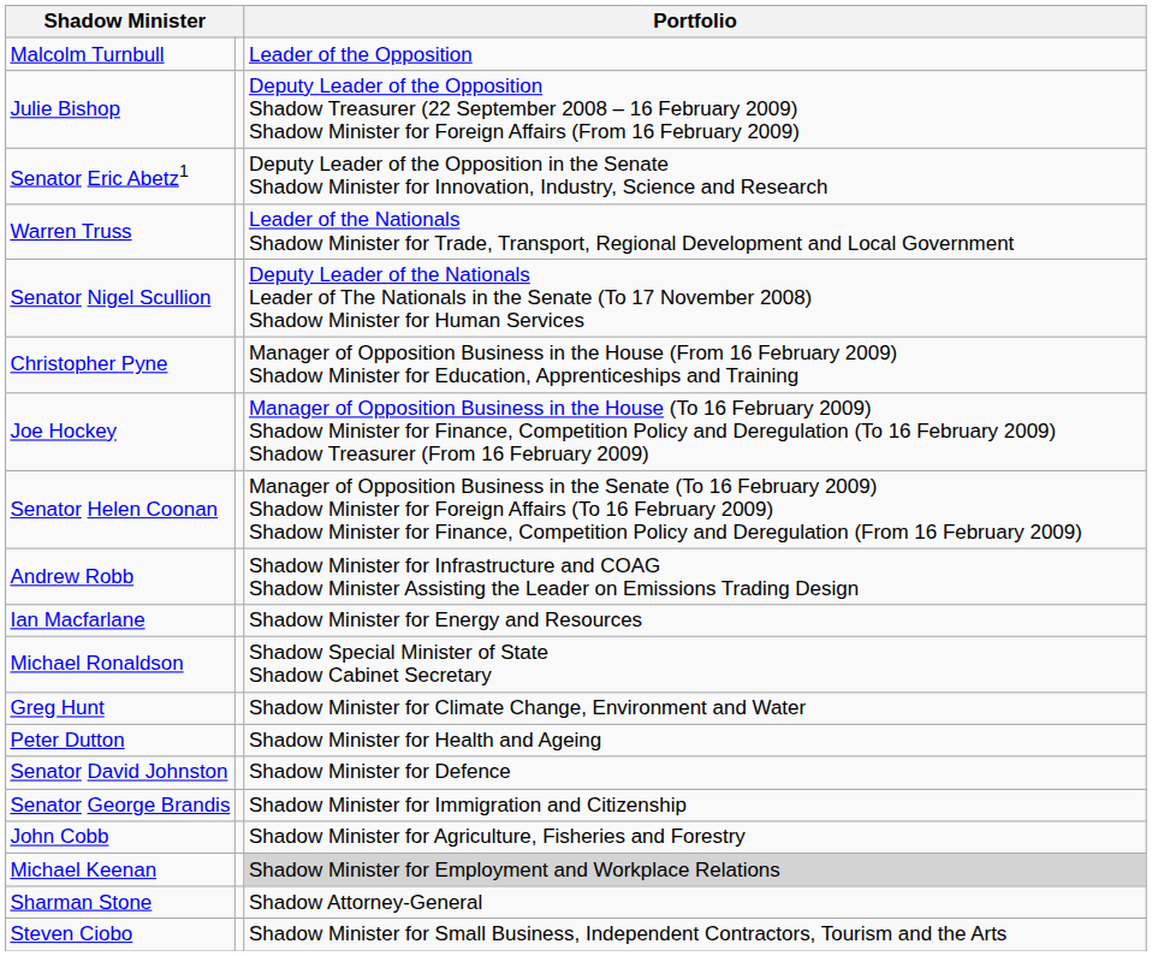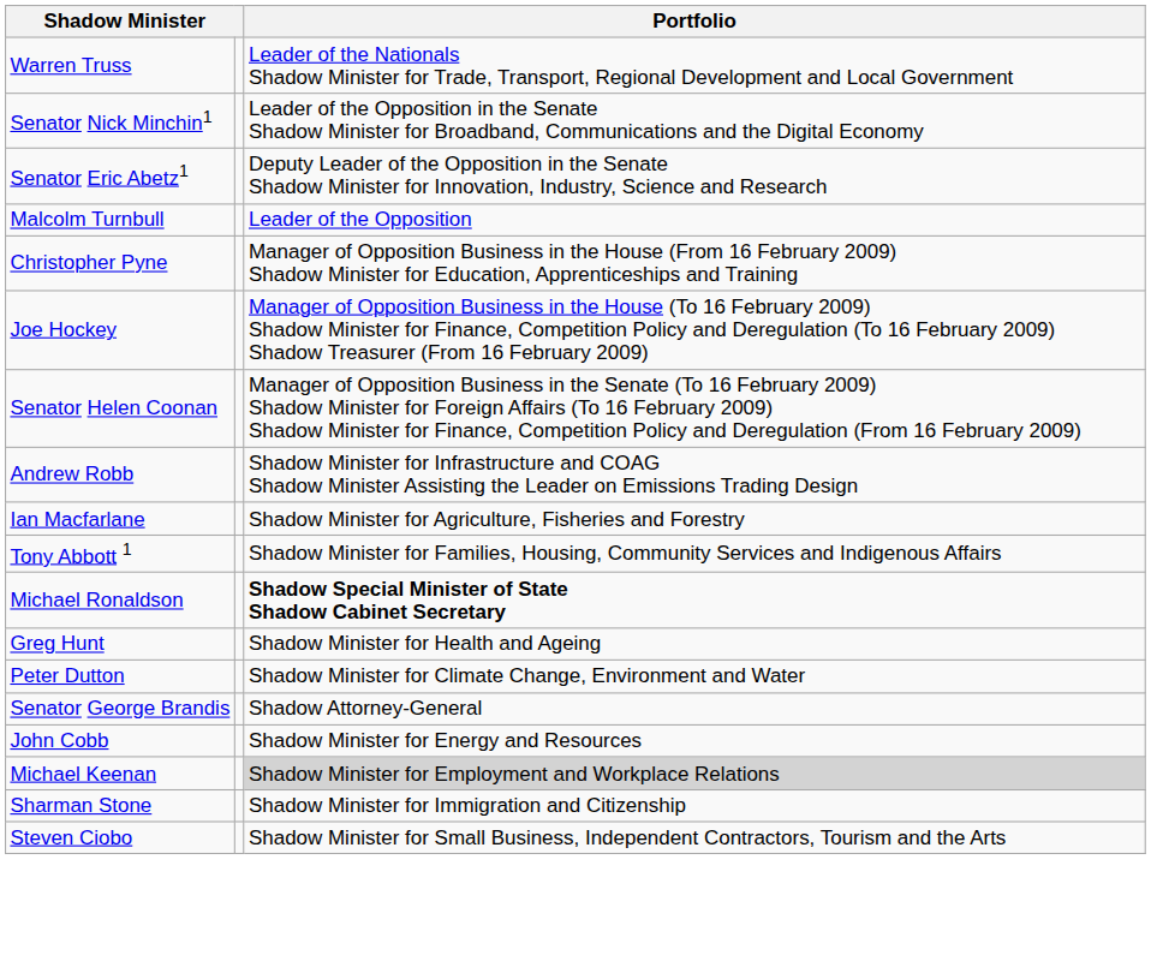 <table class="wikitable">
 <tr>
 <th width=80 colspan="2">Shadow Minister</th>
 <th width=700>Portfolio</th>
 </tr>
 <tr>
-<td><a href='#'>Malcolm Turnbull</a> </td>
+<td><a href='#'>Warren Truss</a> </td>
 <td></td>
-<td><a href='#'>Leader of the Opposition</a></td>
+<td><a href='#'>Leader of the Nationals</a><br>Shadow Minister for Trade, Transport, Regional Development and Local Government</td>
 </tr>
 <tr>
-<td><a href='#'>Julie Bishop</a> </td>
+<td><a href='#'>Senator</a> <a href='#'>Nick Minchin</a><sup>1</sup></td>
 <td></td>
-<td><a href='#'>Deputy Leader of the Opposition</a><br>Shadow Treasurer (22 September 2008 – 16 February 2009)<br>Shadow Minister for Foreign Affairs (From 16 February 2009)</td>
+<td>Leader of the Opposition in the Senate<br>Shadow Minister for Broadband, Communications and the Digital Economy</td>
 </tr>
 <tr>
 <td><a href='#'>Senator</a> <a href='#'>Eric Abetz</a><sup>1</sup></td>
 <td></td>
 <td>Deputy Leader of the Opposition in the Senate<br>Shadow Minister for Innovation, Industry, Science and Research</td>
 </tr>
 <tr>
-<td><a href='#'>Warren Truss</a> </td>
+<td><a href='#'>Malcolm Turnbull</a> </td>
 <td></td>
-<td><a href='#'>Leader of the Nationals</a><br>Shadow Minister for Trade, Transport, Regional Development and Local Government</td>
-</tr>
-<tr>
-<td><a href='#'>Senator</a> <a href='#'>Nigel Scullion</a></td>
-<td></td>
-<td><a href='#'>Deputy Leader of the Nationals</a><br>Leader of The Nationals in the Senate (To 17 November 2008)<br>Shadow Minister for Human Services</td>
+<td><a href='#'>Leader of the Opposition</a></td>
 </tr>
 <tr>
 <td><a href='#'>Christopher Pyne</a> </td>
 <td></td>
 <td>Manager of Opposition Business in the House (From 16 February 2009)<br>Shadow Minister for Education, Apprenticeships and Training</td>
 </tr>
 <tr>
 <td><a href='#'>Joe Hockey</a> </td>
 <td></td>
 <td><a href='#'>Manager of Opposition Business in the House</a> (To 16 February 2009)<br>Shadow Minister for Finance, Competition Policy and Deregulation (To 16 February 2009)<br>Shadow Treasurer (From 16 February 2009)</td>
 </tr>
 <tr>
 <td><a href='#'>Senator</a> <a href='#'>Helen Coonan</a></td>
 <td></td>
 <td>Manager of Opposition Business in the Senate (To 16 February 2009)<br>Shadow Minister for Foreign Affairs (To 16 February 2009)<br>Shadow Minister for Finance, Competition Policy and Deregulation (From 16 February 2009)</td>
 </tr>
 <tr>
 <td><a href='#'>Andrew Robb</a> </td>
 <td></td>
 <td>Shadow Minister for Infrastructure and COAG<br>Shadow Minister Assisting the Leader on Emissions Trading Design</td>
 </tr>
 <tr>
 <td><a href='#'>Ian Macfarlane</a> </td>
 <td></td>
-<td>Shadow Minister for Energy and Resources</td>
+<td>Shadow Minister for Agriculture, Fisheries and Forestry</td>
+</tr>
+<tr>
+<td><a href='#'>Tony Abbott</a> <sup>1</sup></td>
+<td></td>
+<td>Shadow Minister for Families, Housing, Community Services and Indigenous Affairs</td>
 </tr>
 <tr>
 <td><a href='#'>Michael Ronaldson</a> </td>
 <td></td>
-<td>Shadow Special Minister of State<br>Shadow Cabinet Secretary</td>
+<td><strong>Shadow Special Minister of State<br>Shadow Cabinet Secretary</strong></td>
 </tr>
 <tr>
 <td><a href='#'>Greg Hunt</a> </td>
 <td></td>
-<td>Shadow Minister for Climate Change, Environment and Water</td>
+<td>Shadow Minister for Health and Ageing</td>
 </tr>
 <tr>
 <td><a href='#'>Peter Dutton</a> </td>
 <td></td>
-<td>Shadow Minister for Health and Ageing</td>
-</tr>
-<tr>
-<td><a href='#'>Senator</a> <a href='#'>David Johnston</a></td>
-<td></td>
-<td>Shadow Minister for Defence</td>
+<td>Shadow Minister for Climate Change, Environment and Water</td>
 </tr>
 <tr>
 <td><a href='#'>Senator</a> <a href='#'>George Brandis</a> </td>
 <td></td>
-<td>Shadow Minister for Immigration and Citizenship</td>
+<td>Shadow Attorney-General</td>
 </tr>
 <tr>
 <td><a href='#'>John Cobb</a> </td>
 <td></td>
-<td>Shadow Minister for Agriculture, Fisheries and Forestry</td>
+<td>Shadow Minister for Energy and Resources</td>
 </tr>
 <tr>
 <td><a href='#'>Michael Keenan</a> </td>
 <td></td>
 <td style="background: lightgrey;">Shadow Minister for Employment and Workplace Relations</td>
 </tr>
 <tr>
 <td><a href='#'>Sharman Stone</a> </td>
 <td></td>
-<td>Shadow Attorney-General</td>
+<td>Shadow Minister for Immigration and Citizenship</td>
 </tr>
 <tr>
 <td><a href='#'>Steven Ciobo</a> </td>
 <td></td>
 <td>Shadow Minister for Small Business, Independent Contractors, Tourism and the Arts</td>
 </tr>
 </table>
